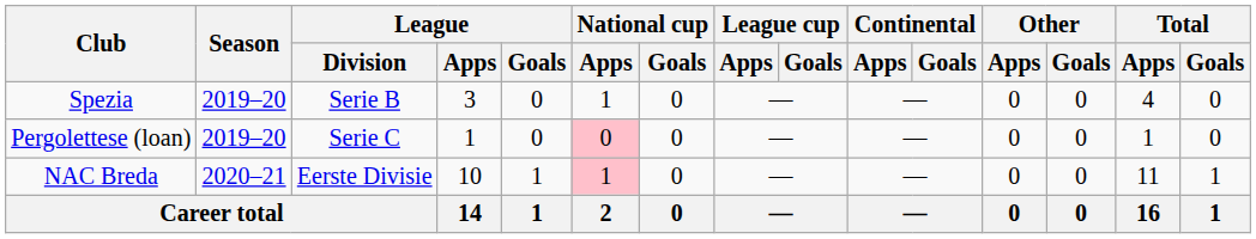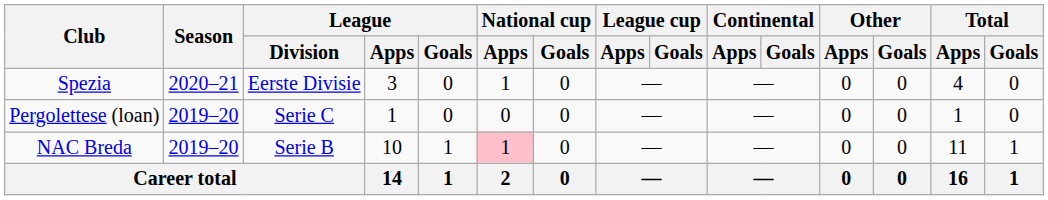 <table class="wikitable" style="text-align:center">
 <tr>
 <th rowspan="2">Club</th>
 <th rowspan="2">Season</th>
 <th colspan="3">League</th>
 <th colspan="2">National cup</th>
 <th colspan="2">League cup</th>
 <th colspan="2">Continental</th>
 <th colspan="2">Other</th>
 <th colspan="2">Total</th>
 </tr>
 <tr>
 <th>Division</th>
 <th>Apps</th>
 <th>Goals</th>
 <th>Apps</th>
 <th>Goals</th>
 <th>Apps</th>
 <th>Goals</th>
 <th>Apps</th>
 <th>Goals</th>
 <th>Apps</th>
 <th>Goals</th>
 <th>Apps</th>
 <th>Goals</th>
 </tr>
 <tr>
 <td><a href='#'>Spezia</a></td>
-<td><a href='#'>2019–20</a></td>
-<td><a href='#'>Serie B</a></td>
+<td><a href='#'>2020–21</a></td>
+<td><a href='#'>Eerste Divisie</a></td>
 <td>3</td>
 <td>0</td>
 <td>1</td>
 <td>0</td>
 <td colspan="2">—</td>
 <td colspan="2">—</td>
 <td>0</td>
 <td>0</td>
 <td>4</td>
 <td>0</td>
 </tr>
 <tr>
 <td><a href='#'>Pergolettese</a> (loan)</td>
 <td><a href='#'>2019–20</a></td>
 <td><a href='#'>Serie C</a></td>
 <td>1</td>
 <td>0</td>
-<td style="background: pink;">0</td>
+<td>0</td>
 <td>0</td>
 <td colspan="2">—</td>
 <td colspan="2">—</td>
 <td>0</td>
 <td>0</td>
 <td>1</td>
 <td>0</td>
 </tr>
 <tr>
 <td><a href='#'>NAC Breda</a></td>
-<td><a href='#'>2020–21</a></td>
-<td><a href='#'>Eerste Divisie</a></td>
+<td><a href='#'>2019–20</a></td>
+<td><a href='#'>Serie B</a></td>
 <td>10</td>
 <td>1</td>
 <td style="background: pink;">1</td>
 <td>0</td>
 <td colspan="2">—</td>
 <td colspan="2">—</td>
 <td>0</td>
 <td>0</td>
 <td>11</td>
 <td>1</td>
 </tr>
 <tr>
 <th colspan="3">Career total</th>
 <th>14</th>
 <th>1</th>
 <th>2</th>
 <th>0</th>
 <th colspan="2">—</th>
 <th colspan="2">—</th>
 <th>0</th>
 <th>0</th>
 <th>16</th>
 <th>1</th>
 </tr>
 </table>
